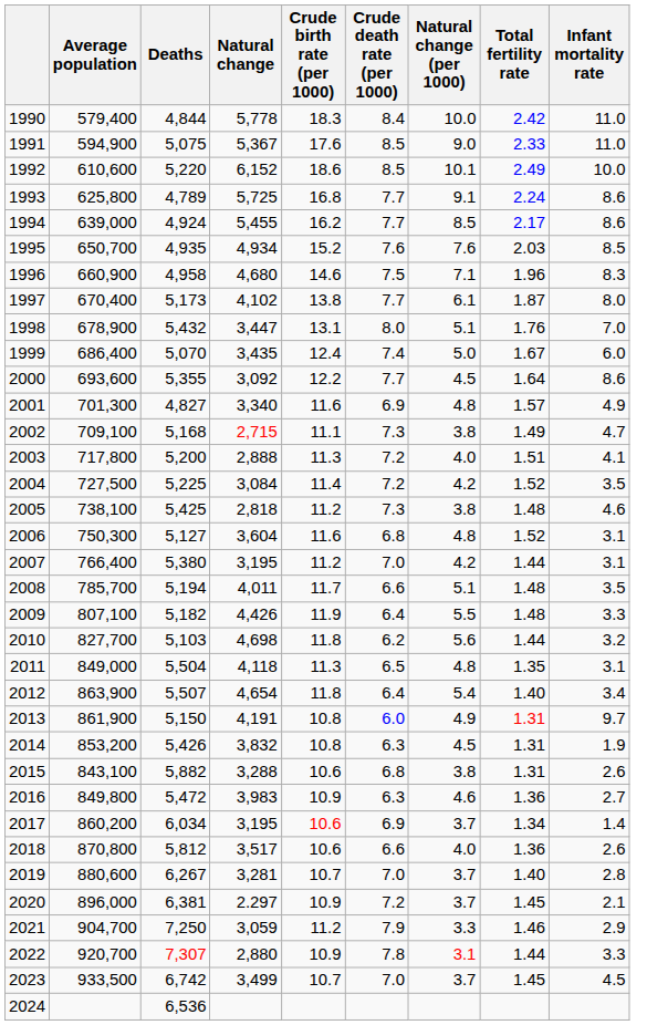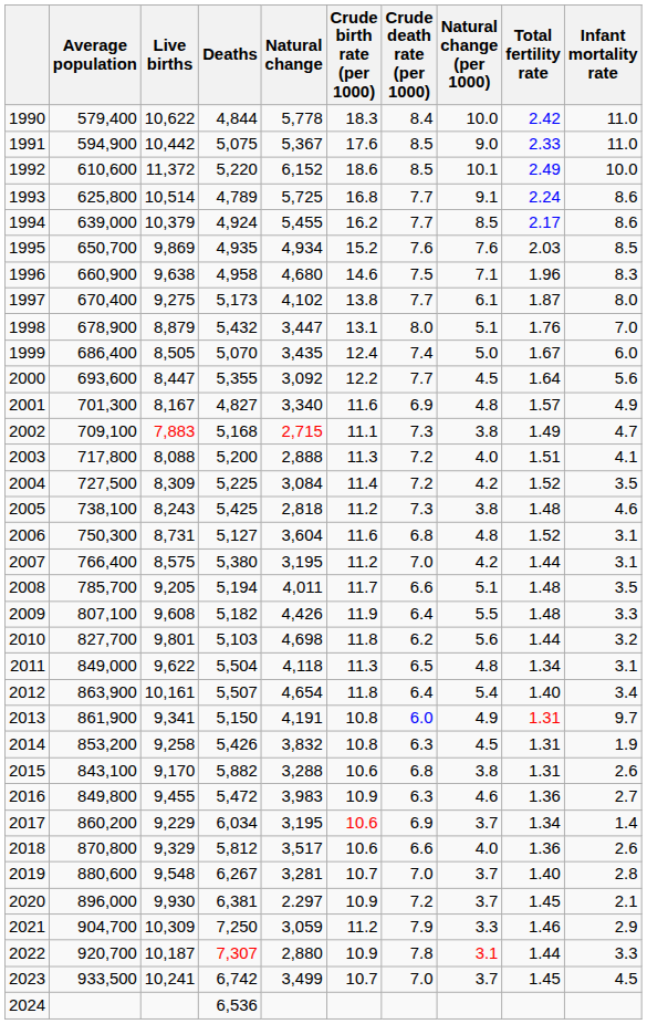 <table class="wikitable sortable" style="text-align:right">
 <tr>
 <th></th>
 <th width="80pt">Average population</th>
+<th width="80pt">Live births</th>
 <th width="80pt">Deaths</th>
 <th width="80pt">Natural change</th>
 <th width="80pt">Crude birth rate (per 1000)</th>
 <th width="80pt">Crude death rate (per 1000)</th>
 <th width="80pt">Natural change (per 1000)</th>
 <th width="80pt">Total fertility rate</th>
 <th width="80pt">Infant mortality rate</th>
 </tr>
 <tr>
 <td>1990</td>
 <td>579,400</td>
+<td>10,622</td>
 <td align="right">4,844</td>
 <td align="right">5,778</td>
 <td align="right">18.3</td>
 <td align="right">8.4</td>
 <td align="right">10.0</td>
 <td style="color:blue">2.42</td>
 <td>11.0</td>
 </tr>
 <tr>
 <td>1991</td>
 <td align="right">594,900</td>
+<td align="right">10,442</td>
 <td align="right">5,075</td>
 <td align="right">5,367</td>
 <td align="right">17.6</td>
 <td>8.5</td>
 <td align="right">9.0</td>
 <td style="color:blue">2.33</td>
 <td>11.0</td>
 </tr>
 <tr>
 <td>1992</td>
 <td align="right">610,600</td>
+<td align="right">11,372</td>
 <td align="right">5,220</td>
 <td align="right">6,152</td>
 <td align="right">18.6</td>
 <td align="right">8.5</td>
 <td align="right">10.1</td>
 <td style="color:blue">2.49</td>
 <td>10.0</td>
 </tr>
 <tr>
 <td>1993</td>
 <td align="right">625,800</td>
+<td align="right">10,514</td>
 <td align="right">4,789</td>
 <td align="right">5,725</td>
 <td align="right">16.8</td>
 <td align="right">7.7</td>
 <td align="right">9.1</td>
 <td style="color:blue">2.24</td>
 <td>8.6</td>
 </tr>
 <tr>
 <td>1994</td>
 <td align="right">639,000</td>
+<td align="right">10,379</td>
 <td align="right">4,924</td>
 <td align="right">5,455</td>
 <td align="right">16.2</td>
 <td align="right">7.7</td>
 <td align="right">8.5</td>
 <td style="color:blue">2.17</td>
 <td>8.6</td>
 </tr>
 <tr>
 <td>1995</td>
 <td align="right">650,700</td>
+<td align="right">9,869</td>
 <td align="right">4,935</td>
 <td align="right">4,934</td>
 <td align="right">15.2</td>
 <td align="right">7.6</td>
 <td align="right">7.6</td>
 <td>2.03</td>
 <td>8.5</td>
 </tr>
 <tr>
 <td>1996</td>
 <td align="right">660,900</td>
+<td align="right">9,638</td>
 <td align="right">4,958</td>
 <td align="right">4,680</td>
 <td align="right">14.6</td>
 <td align="right">7.5</td>
 <td align="right">7.1</td>
 <td>1.96</td>
 <td>8.3</td>
 </tr>
 <tr>
 <td>1997</td>
 <td align="right">670,400</td>
+<td align="right">9,275</td>
 <td align="right">5,173</td>
 <td align="right">4,102</td>
 <td align="right">13.8</td>
 <td align="right">7.7</td>
 <td align="right">6.1</td>
 <td>1.87</td>
 <td>8.0</td>
 </tr>
 <tr>
 <td>1998</td>
 <td align="right">678,900</td>
+<td align="right">8,879</td>
 <td align="right">5,432</td>
 <td align="right">3,447</td>
 <td align="right">13.1</td>
 <td align="right">8.0</td>
 <td align="right">5.1</td>
 <td>1.76</td>
 <td>7.0</td>
 </tr>
 <tr>
 <td>1999</td>
 <td align="right">686,400</td>
+<td align="right">8,505</td>
 <td align="right">5,070</td>
 <td align="right">3,435</td>
 <td align="right">12.4</td>
 <td align="right">7.4</td>
 <td align="right">5.0</td>
 <td>1.67</td>
 <td>6.0</td>
 </tr>
 <tr>
 <td>2000</td>
 <td align="right">693,600</td>
+<td align="right">8,447</td>
 <td align="right">5,355</td>
 <td align="right">3,092</td>
 <td align="right">12.2</td>
 <td align="right">7.7</td>
 <td align="right">4.5</td>
 <td>1.64</td>
-<td>8.6</td>
+<td>5.6</td>
 </tr>
 <tr>
 <td>2001</td>
 <td align="right">701,300</td>
+<td align="right">8,167</td>
 <td align="right">4,827</td>
 <td align="right">3,340</td>
 <td align="right">11.6</td>
 <td align="right">6.9</td>
 <td align="right">4.8</td>
 <td>1.57</td>
 <td>4.9</td>
 </tr>
 <tr>
 <td>2002</td>
 <td align="right">709,100</td>
+<td style="color:red">7,883</td>
 <td align="right">5,168</td>
 <td style="color:red">2,715</td>
 <td align="right">11.1</td>
 <td align="right">7.3</td>
 <td align="right">3.8</td>
 <td>1.49</td>
 <td>4.7</td>
 </tr>
 <tr>
 <td>2003</td>
 <td align="right">717,800</td>
+<td align="right">8,088</td>
 <td align="right">5,200</td>
 <td align="right">2,888</td>
 <td align="right">11.3</td>
 <td align="right">7.2</td>
 <td align="right">4.0</td>
 <td>1.51</td>
 <td>4.1</td>
 </tr>
 <tr>
 <td>2004</td>
 <td align="right">727,500</td>
+<td align="right">8,309</td>
 <td align="right">5,225</td>
 <td align="right">3,084</td>
 <td align="right">11.4</td>
 <td align="right">7.2</td>
 <td align="right">4.2</td>
 <td>1.52</td>
 <td>3.5</td>
 </tr>
 <tr>
 <td>2005</td>
 <td align="right">738,100</td>
+<td align="right">8,243</td>
 <td align="right">5,425</td>
 <td align="right">2,818</td>
 <td align="right">11.2</td>
 <td align="right">7.3</td>
 <td align="right">3.8</td>
 <td>1.48</td>
 <td>4.6</td>
 </tr>
 <tr>
 <td>2006</td>
 <td align="right">750,300</td>
+<td align="right">8,731</td>
 <td align="right">5,127</td>
 <td align="right">3,604</td>
 <td align="right">11.6</td>
 <td align="right">6.8</td>
 <td align="right">4.8</td>
 <td>1.52</td>
 <td>3.1</td>
 </tr>
 <tr>
 <td>2007</td>
 <td align="right">766,400</td>
+<td align="right">8,575</td>
 <td align="right">5,380</td>
 <td align="right">3,195</td>
 <td align="right">11.2</td>
 <td align="right">7.0</td>
 <td align="right">4.2</td>
 <td>1.44</td>
 <td>3.1</td>
 </tr>
 <tr>
 <td>2008</td>
 <td align="right">785,700</td>
+<td align="right">9,205</td>
 <td align="right">5,194</td>
 <td align="right">4,011</td>
 <td align="right">11.7</td>
 <td align="right">6.6</td>
 <td align="right">5.1</td>
 <td>1.48</td>
 <td>3.5</td>
 </tr>
 <tr>
 <td>2009</td>
 <td>807,100</td>
+<td>9,608</td>
 <td>5,182</td>
 <td>4,426</td>
 <td>11.9</td>
 <td>6.4</td>
 <td>5.5</td>
 <td>1.48</td>
 <td>3.3</td>
 </tr>
 <tr>
 <td>2010</td>
 <td>827,700</td>
+<td>9,801</td>
 <td>5,103</td>
 <td>4,698</td>
 <td>11.8</td>
 <td>6.2</td>
 <td>5.6</td>
 <td>1.44</td>
 <td>3.2</td>
 </tr>
 <tr>
 <td>2011</td>
 <td>849,000</td>
+<td>9,622</td>
 <td>5,504</td>
 <td>4,118</td>
 <td>11.3</td>
 <td>6.5</td>
 <td>4.8</td>
-<td>1.35</td>
+<td>1.34</td>
 <td>3.1</td>
 </tr>
 <tr>
 <td>2012</td>
 <td>863,900</td>
+<td>10,161</td>
 <td>5,507</td>
 <td>4,654</td>
 <td>11.8</td>
 <td>6.4</td>
 <td>5.4</td>
 <td>1.40</td>
 <td>3.4</td>
 </tr>
 <tr>
 <td>2013</td>
 <td>861,900</td>
+<td>9,341</td>
 <td>5,150</td>
 <td>4,191</td>
 <td>10.8</td>
 <td style="color:blue">6.0</td>
 <td>4.9</td>
 <td style="color:red">1.31</td>
 <td>9.7</td>
 </tr>
 <tr>
 <td>2014</td>
 <td>853,200</td>
+<td>9,258</td>
 <td>5,426</td>
 <td>3,832</td>
 <td>10.8</td>
 <td>6.3</td>
 <td>4.5</td>
 <td>1.31</td>
 <td>1.9</td>
 </tr>
 <tr>
 <td>2015</td>
 <td>843,100</td>
+<td>9,170</td>
 <td>5,882</td>
 <td>3,288</td>
 <td>10.6</td>
 <td>6.8</td>
 <td>3.8</td>
 <td>1.31</td>
 <td>2.6</td>
 </tr>
 <tr>
 <td>2016</td>
 <td>849,800</td>
+<td>9,455</td>
 <td>5,472</td>
 <td>3,983</td>
 <td>10.9</td>
 <td>6.3</td>
 <td>4.6</td>
 <td>1.36</td>
 <td>2.7</td>
 </tr>
 <tr>
 <td>2017</td>
 <td>860,200</td>
+<td>9,229</td>
 <td>6,034</td>
 <td>3,195</td>
 <td style="color:red">10.6</td>
 <td>6.9</td>
 <td>3.7</td>
 <td>1.34</td>
 <td>1.4</td>
 </tr>
 <tr>
 <td>2018</td>
 <td>870,800</td>
+<td>9,329</td>
 <td>5,812</td>
 <td>3,517</td>
 <td>10.6</td>
 <td>6.6</td>
 <td>4.0</td>
 <td>1.36</td>
 <td>2.6</td>
 </tr>
 <tr>
 <td>2019</td>
 <td>880,600</td>
+<td>9,548</td>
 <td>6,267</td>
 <td>3,281</td>
 <td>10.7</td>
 <td>7.0</td>
 <td>3.7</td>
 <td>1.40</td>
 <td>2.8</td>
 </tr>
 <tr>
 <td>2020</td>
 <td>896,000</td>
+<td>9,930</td>
 <td>6,381</td>
 <td>2.297</td>
 <td>10.9</td>
 <td>7.2</td>
 <td>3.7</td>
 <td>1.45</td>
 <td>2.1</td>
 </tr>
 <tr>
 <td>2021</td>
 <td>904,700</td>
+<td>10,309</td>
 <td>7,250</td>
 <td>3,059</td>
 <td>11.2</td>
 <td>7.9</td>
 <td>3.3</td>
 <td>1.46</td>
 <td>2.9</td>
 </tr>
 <tr>
 <td>2022</td>
 <td>920,700</td>
+<td>10,187</td>
 <td style="color:red">7,307</td>
 <td>2,880</td>
 <td>10.9</td>
 <td>7.8</td>
 <td style="color:red">3.1</td>
 <td>1.44</td>
 <td>3.3</td>
 </tr>
 <tr>
 <td>2023</td>
 <td>933,500</td>
+<td>10,241</td>
 <td>6,742</td>
 <td>3,499</td>
 <td>10.7</td>
 <td>7.0</td>
 <td>3.7</td>
 <td>1.45</td>
 <td>4.5</td>
 </tr>
 <tr>
 <td>2024</td>
 <td></td>
+<td></td>
 <td>6,536</td>
 <td></td>
 <td></td>
 <td></td>
 <td></td>
 <td></td>
 <td></td>
 </tr>
 </table>
